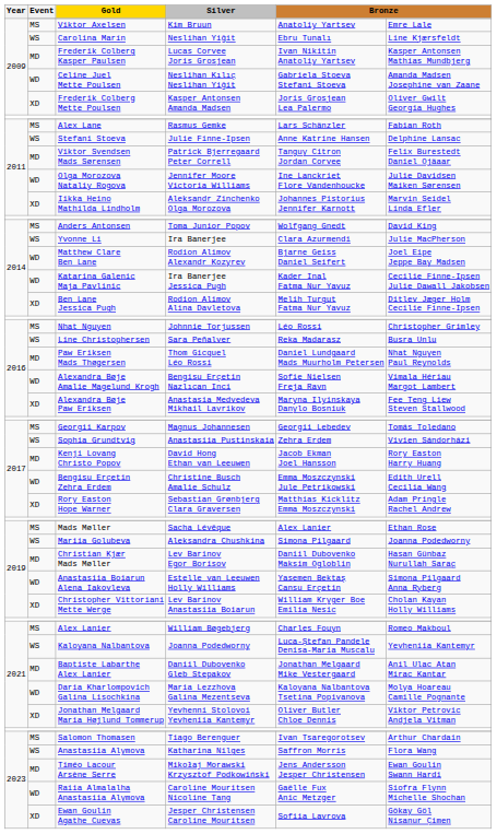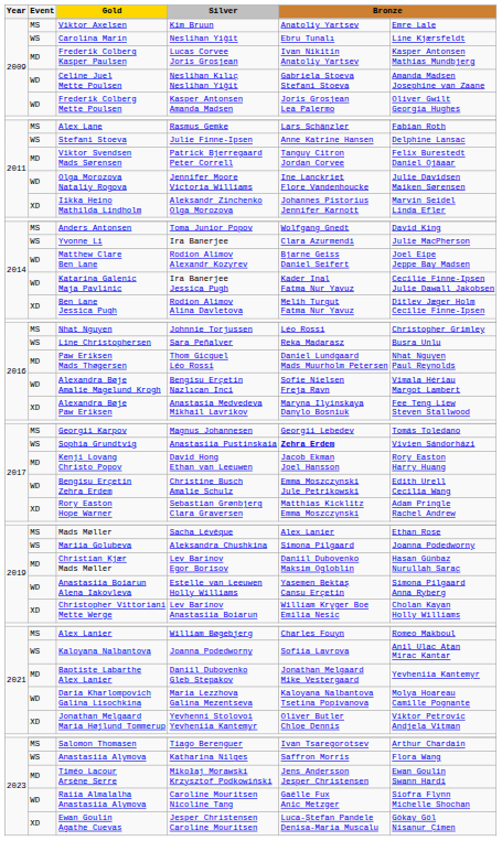 <table class=wikitable style="font-size:90%;">
 <tr>
 <th>Year</th>
 <th>Event</th>
 <th style="background: gold;">Gold</th>
 <th style="background: silver;">Silver</th>
 <th style="background: #cd7f32;" colspan="2">Bronze</th>
 </tr>
 <tr>
 <td rowspan=6>2009</td>
 </tr>
 <tr>
 <td>MS</td>
 <td> <a href='#'>Viktor Axelsen</a></td>
 <td> <a href='#'>Kim Bruun</a></td>
 <td> <a href='#'>Anatoliy Yartsev</a></td>
 <td> <a href='#'>Emre Lale</a></td>
 </tr>
 <tr>
 <td>WS</td>
 <td> <a href='#'>Carolina Marín</a></td>
 <td> <a href='#'>Neslihan Yiğit</a></td>
 <td> <a href='#'>Ebru Tunalı</a></td>
 <td> <a href='#'>Line Kjærsfeldt</a></td>
 </tr>
 <tr>
 <td>MD</td>
 <td> <a href='#'>Frederik Colberg</a> <br>  <a href='#'>Kasper Paulsen</a></td>
 <td> <a href='#'>Lucas Corvee</a> <br>  <a href='#'>Joris Grosjean</a></td>
 <td> <a href='#'>Ivan Nikitin</a> <br>  <a href='#'>Anatoliy Yartsev</a></td>
 <td> <a href='#'>Kasper Antonsen</a> <br>  <a href='#'>Mathias Mundbjerg</a></td>
 </tr>
 <tr>
 <td>WD</td>
 <td> <a href='#'>Celine Juel</a> <br>  <a href='#'>Mette Poulsen</a></td>
 <td> <a href='#'>Neslihan Kılıç</a> <br>  <a href='#'>Neslihan Yiğit</a></td>
 <td> <a href='#'>Gabriela Stoeva</a><br>  <a href='#'>Stefani Stoeva</a></td>
 <td> <a href='#'>Amanda Madsen</a> <br>  <a href='#'>Josephine van Zaane</a></td>
 </tr>
 <tr>
-<td>XD</td>
+<td>WD</td>
 <td> <a href='#'>Frederik Colberg</a> <br>  <a href='#'>Mette Poulsen</a></td>
 <td> <a href='#'>Kasper Antonsen</a> <br>  <a href='#'>Amanda Madsen</a></td>
 <td> <a href='#'>Joris Grosjean</a> <br>  <a href='#'>Lea Palermo</a></td>
 <td> <a href='#'>Oliver Gwilt</a> <br>  <a href='#'>Georgia Hughes</a></td>
 </tr>
 <tr style="background:white;">
 <td colspan="6"></td>
 </tr>
 <tr>
 <td rowspan=6>2011</td>
 </tr>
 <tr>
 <td>MS</td>
 <td> <a href='#'>Alex Lane</a></td>
 <td> <a href='#'>Rasmus Gemke</a></td>
 <td> <a href='#'>Lars Schänzler</a></td>
 <td> <a href='#'>Fabian Roth</a></td>
 </tr>
 <tr>
 <td>WS</td>
 <td> <a href='#'>Stefani Stoeva</a></td>
 <td> <a href='#'>Julie Finne-Ipsen</a></td>
 <td> <a href='#'>Anne Katrine Hansen</a></td>
 <td> <a href='#'>Delphine Lansac</a></td>
 </tr>
 <tr>
 <td>MD</td>
 <td> <a href='#'>Viktor Svendsen</a> <br>  <a href='#'>Mads Sørensen</a></td>
 <td> <a href='#'>Patrick Bjerregaard</a> <br>  <a href='#'>Peter Correll</a></td>
 <td> <a href='#'>Tanguy Citron</a> <br>  <a href='#'>Jordan Corvee</a></td>
 <td> <a href='#'>Felix Burestedt</a> <br>  <a href='#'>Daniel Ojäaar</a></td>
 </tr>
 <tr>
 <td>WD</td>
 <td> <a href='#'>Olga Morozova</a> <br>  <a href='#'>Nataliy Rogova</a></td>
 <td> <a href='#'>Jennifer Moore</a> <br>  <a href='#'>Victoria Williams</a></td>
 <td> <a href='#'>Ine Lanckriet</a> <br>  <a href='#'>Flore Vandenhoucke</a></td>
 <td> <a href='#'>Julie Davidsen</a> <br>  <a href='#'>Maiken Sørensen</a></td>
 </tr>
 <tr>
 <td>XD</td>
 <td> <a href='#'>Iikka Heino</a> <br>  <a href='#'>Mathilda Lindholm</a></td>
 <td> <a href='#'>Aleksandr Zinchenko</a> <br>  <a href='#'>Olga Morozova</a></td>
 <td> <a href='#'>Johannes Pistorius</a> <br>  <a href='#'>Jennifer Karnott</a></td>
 <td> <a href='#'>Marvin Seidel</a> <br>  <a href='#'>Linda Efler</a></td>
 </tr>
 <tr style="background:white;">
 <td colspan="6"></td>
 </tr>
 <tr>
 <td rowspan=6>2014</td>
 </tr>
 <tr>
 <td>MS</td>
 <td> <a href='#'>Anders Antonsen</a></td>
 <td> <a href='#'>Toma Junior Popov</a></td>
 <td> <a href='#'>Wolfgang Gnedt</a></td>
 <td> <a href='#'>David King</a></td>
 </tr>
 <tr>
 <td>WS</td>
 <td> <a href='#'>Yvonne Li</a></td>
 <td> Ira Banerjee</td>
 <td> <a href='#'>Clara Azurmendi</a></td>
 <td> <a href='#'>Julie MacPherson</a></td>
 </tr>
 <tr>
 <td>WD</td>
 <td> <a href='#'>Matthew Clare</a> <br>  <a href='#'>Ben Lane</a></td>
 <td> <a href='#'>Rodion Alimov</a> <br>  <a href='#'>Alexandr Kozyrev</a></td>
 <td> <a href='#'>Bjarne Geiss</a> <br>  <a href='#'>Daniel Seifert</a></td>
 <td> <a href='#'>Joel Eipe</a> <br>  <a href='#'>Jeppe Bay Madsen</a></td>
 </tr>
 <tr>
 <td>WD</td>
 <td> <a href='#'>Katarina Galenic</a> <br>  <a href='#'>Maja Pavlinic</a></td>
 <td> Ira Banerjee <br>  <a href='#'>Jessica Pugh</a></td>
 <td> <a href='#'>Kader Inal</a> <br>  <a href='#'>Fatma Nur Yavuz</a></td>
 <td> <a href='#'>Cecilie Finne-Ipsen</a> <br>  <a href='#'>Julie Dawall Jakobsen</a></td>
 </tr>
 <tr>
 <td>XD</td>
 <td> <a href='#'>Ben Lane</a> <br>  <a href='#'>Jessica Pugh</a></td>
 <td> <a href='#'>Rodion Alimov</a> <br>  <a href='#'>Alina Davletova</a></td>
 <td> <a href='#'>Melih Turgut</a> <br>  <a href='#'>Fatma Nur Yavuz</a></td>
 <td> <a href='#'>Ditlev Jæger Holm</a> <br>  <a href='#'>Cecilie Finne-Ipsen</a></td>
 </tr>
 <tr style="background:white;">
 <td colspan="6"></td>
 </tr>
 <tr>
 <td rowspan=6>2016</td>
 </tr>
 <tr>
 <td>MS</td>
 <td> <a href='#'>Nhat Nguyen</a></td>
 <td> <a href='#'>Johnnie Torjussen</a></td>
 <td> <a href='#'>Léo Rossi</a></td>
 <td> <a href='#'>Christopher Grimley</a></td>
 </tr>
 <tr>
 <td>WS</td>
 <td> <a href='#'>Line Christophersen</a></td>
 <td> <a href='#'>Sara Peñalver</a></td>
 <td> <a href='#'>Reka Madarasz</a></td>
 <td> <a href='#'>Busra Unlu</a></td>
 </tr>
 <tr>
 <td>MD</td>
 <td> <a href='#'>Paw Eriksen</a> <br>  <a href='#'>Mads Thøgersen</a></td>
 <td> <a href='#'>Thom Gicquel</a> <br>  <a href='#'>Léo Rossi</a></td>
 <td> <a href='#'>Daniel Lundgaard</a> <br>  <a href='#'>Mads Muurholm Petersen</a></td>
 <td> <a href='#'>Nhat Nguyen</a> <br>  <a href='#'>Paul Reynolds</a></td>
 </tr>
 <tr>
 <td>WD</td>
 <td> <a href='#'>Alexandra Bøje</a> <br>  <a href='#'>Amalie Magelund Krogh</a></td>
 <td> <a href='#'>Bengisu Erçetin</a> <br>  <a href='#'>Nazlıcan Inci</a></td>
 <td> <a href='#'>Sofie Nielsen</a> <br>  <a href='#'>Freja Ravn </a></td>
 <td> <a href='#'>Vimala Hériau</a> <br>  <a href='#'>Margot Lambert</a></td>
 </tr>
 <tr>
 <td>XD</td>
 <td> <a href='#'>Alexandra Bøje</a> <br>  <a href='#'>Paw Eriksen</a></td>
 <td> <a href='#'>Anastasia Medvedeva</a> <br>  <a href='#'>Mikhail Lavrikov</a></td>
 <td> <a href='#'>Maryna Ilyinskaya</a> <br>  <a href='#'>Danylo Bosniuk</a></td>
 <td> <a href='#'>Fee Teng Liew </a> <br>  <a href='#'>Steven Stallwood</a></td>
 </tr>
 <tr style="background:white;">
 <td colspan="6"></td>
 </tr>
 <tr>
 <td rowspan=6>2017</td>
 </tr>
 <tr>
 <td>MS</td>
 <td> <a href='#'>Georgii Karpov</a></td>
 <td> <a href='#'>Magnus Johannesen</a></td>
 <td> <a href='#'>Georgii Lebedev</a></td>
 <td> <a href='#'>Tomás Toledano</a></td>
 </tr>
 <tr>
 <td>WS</td>
 <td> <a href='#'>Sophia Grundtvig</a></td>
 <td> <a href='#'>Anastasiia Pustinskaia</a></td>
-<td> <a href='#'>Zehra Erdem</a></td>
+<td><strong> <a href='#'>Zehra Erdem</a></strong></td>
 <td> <a href='#'>Vivien Sándorházi</a></td>
 </tr>
 <tr>
 <td>MD</td>
 <td> <a href='#'>Kenji Lovang</a> <br>  <a href='#'>Christo Popov</a></td>
 <td> <a href='#'>David Hong</a> <br>  <a href='#'>Ethan van Leeuwen</a></td>
 <td> <a href='#'>Jacob Ekman</a> <br>  <a href='#'>Joel Hansson</a></td>
 <td> <a href='#'>Rory Easton</a> <br>  <a href='#'>Harry Huang</a></td>
 </tr>
 <tr>
 <td>WD</td>
 <td> <a href='#'>Bengisu Erçetin</a> <br>  <a href='#'>Zehra Erdem</a></td>
 <td> <a href='#'>Christine Busch</a> <br>  <a href='#'>Amalie Schulz</a></td>
 <td> <a href='#'>Emma Moszczynski</a> <br>  <a href='#'>Jule Petrikowski</a></td>
 <td> <a href='#'>Edith Urell</a> <br>  <a href='#'>Cecilia Wang</a></td>
 </tr>
 <tr>
 <td>XD</td>
 <td> <a href='#'>Rory Easton</a> <br>  <a href='#'>Hope Warner</a></td>
 <td> <a href='#'>Sebastian Grønbjerg</a> <br>  <a href='#'>Clara Graversen</a></td>
 <td> <a href='#'>Matthias Kicklitz</a> <br>  <a href='#'>Emma Moszczynski</a></td>
 <td> <a href='#'>Adam Pringle</a> <br>  <a href='#'>Rachel Andrew</a></td>
 </tr>
 <tr style="background:white;">
 <td colspan="6"></td>
 </tr>
 <tr>
 <td rowspan=6>2019</td>
 </tr>
 <tr>
 <td>MS</td>
 <td> Mads Møller</td>
 <td> <a href='#'>Sacha Lévêque</a></td>
 <td> <a href='#'>Alex Lanier</a></td>
 <td> <a href='#'>Ethan Rose</a></td>
 </tr>
 <tr>
 <td>WS</td>
 <td> <a href='#'>Mariia Golubeva</a></td>
 <td> <a href='#'>Aleksandra Chushkina</a></td>
 <td> <a href='#'>Simona Pilgaard</a></td>
 <td> <a href='#'>Joanna Podedworny</a></td>
 </tr>
 <tr>
 <td>MD</td>
 <td> <a href='#'>Christian Kjær</a> <br>  Mads Møller</td>
 <td> <a href='#'>Lev Barinov</a> <br>  <a href='#'>Egor Borisov</a></td>
 <td> <a href='#'>Daniil Dubovenko</a> <br>  <a href='#'>Maksim Ogloblin</a></td>
 <td> <a href='#'>Hasan Günbaz</a> <br>  <a href='#'>Nurullah Saraç</a></td>
 </tr>
 <tr>
 <td>WD</td>
 <td> <a href='#'>Anastasiia Boiarun</a> <br>  <a href='#'>Alena Iakovleva</a></td>
 <td> <a href='#'>Estelle van Leeuwen</a> <br>  <a href='#'>Holly Williams</a></td>
 <td> <a href='#'>Yasemen Bektaş</a> <br>  <a href='#'>Cansu Erçetin</a></td>
 <td> <a href='#'>Simona Pilgaard</a> <br>  <a href='#'>Anna Ryberg</a></td>
 </tr>
 <tr>
 <td>XD</td>
 <td> <a href='#'>Christopher Vittoriani</a> <br>  <a href='#'>Mette Werge</a></td>
 <td> <a href='#'>Lev Barinov</a> <br>  <a href='#'>Anastasiia Boiarun</a></td>
 <td> <a href='#'>William Kryger Boe</a> <br>  <a href='#'>Emilia Nesic</a></td>
 <td> <a href='#'>Cholan Kayan</a> <br>  <a href='#'>Holly Williams</a></td>
 </tr>
 <tr style="background:white;">
 <td colspan="6"></td>
 </tr>
 <tr>
 <td rowspan=6>2021</td>
 </tr>
 <tr>
 <td>MS</td>
 <td> <a href='#'>Alex Lanier</a></td>
 <td> <a href='#'>William Bøgebjerg</a></td>
 <td> <a href='#'>Charles Fouyn</a></td>
 <td> <a href='#'>Romeo Makboul</a></td>
 </tr>
 <tr>
 <td>WS</td>
 <td> <a href='#'>Kaloyana Nalbantova</a></td>
 <td> <a href='#'>Joanna Podedworny</a></td>
-<td> <a href='#'>Luca-Ștefan Pandele</a> <br>  <a href='#'>Denisa-Maria Muscalu</a></td>
-<td> <a href='#'>Yevheniia Kantemyr</a></td>
+<td> <a href='#'>Sofiia Lavrova</a></td>
+<td> <a href='#'>Anil Ulac Atan</a> <br>  <a href='#'>Mirac Kantar</a></td>
 </tr>
 <tr>
 <td>MD</td>
 <td> <a href='#'>Baptiste Labarthe</a><br> <a href='#'>Alex Lanier</a></td>
 <td> <a href='#'>Daniil Dubovenko</a> <br>  <a href='#'>Gleb Stepakov</a></td>
 <td> <a href='#'>Jonathan Melgaard</a> <br>  <a href='#'>Mike Vestergaard</a></td>
-<td> <a href='#'>Anil Ulac Atan</a> <br>  <a href='#'>Mirac Kantar</a></td>
+<td> <a href='#'>Yevheniia Kantemyr</a></td>
 </tr>
 <tr>
 <td>WD</td>
 <td> <a href='#'>Daria Kharlompovich</a> <br>  <a href='#'>Galina Lisochkina</a></td>
 <td> <a href='#'>Maria Lezzhova</a> <br>  <a href='#'>Galina Mezentseva</a></td>
 <td> <a href='#'>Kaloyana Nalbantova</a> <br>  <a href='#'>Tsetina Popivanova</a></td>
 <td> <a href='#'>Molya Hoareau</a><br> <a href='#'>Camille Pognante</a></td>
 </tr>
 <tr>
 <td>XD</td>
 <td> <a href='#'>Jonathan Melgaard</a> <br>  <a href='#'>Maria Højlund Tommerup</a></td>
 <td> <a href='#'>Yevhenni Stolovoi</a> <br>  <a href='#'>Yevheniia Kantemyr</a></td>
 <td> <a href='#'>Oliver Butler</a> <br>  <a href='#'>Chloe Dennis</a></td>
 <td> <a href='#'>Viktor Petrovic</a> <br>  <a href='#'>Andjela Vitman</a></td>
 </tr>
 <tr style="background:white;">
 <td colspan="6"></td>
 </tr>
 <tr>
 <td rowspan=6>2023</td>
 </tr>
 <tr>
 <td>MS</td>
 <td> <a href='#'>Salomon Thomasen</a></td>
 <td> <a href='#'>Tiago Berenguer</a></td>
 <td> <a href='#'>Ivan Tsaregorotsev</a></td>
 <td> <a href='#'>Arthur Chardain</a></td>
 </tr>
 <tr>
 <td>WS</td>
 <td> <a href='#'>Anastasiia Alymova</a></td>
 <td> <a href='#'>Katharina Nilges</a></td>
 <td> <a href='#'>Saffron Morris</a></td>
 <td> <a href='#'>Flora Wang</a></td>
 </tr>
 <tr>
 <td>MD</td>
 <td> <a href='#'>Timéo Lacour</a><br> <a href='#'>Arsène Serre</a></td>
 <td> <a href='#'>Mikołaj Morawski</a> <br>  <a href='#'>Krzysztof Podkowiński</a></td>
 <td> <a href='#'>Jens Andersson</a> <br>  <a href='#'>Jesper Christensen</a></td>
 <td> <a href='#'>Ewan Goulin</a> <br>  <a href='#'>Swann Hardi</a></td>
 </tr>
 <tr>
 <td>WD</td>
 <td> <a href='#'>Raiia Almalalha</a> <br>  <a href='#'>Anastasiia Alymova</a></td>
 <td> <a href='#'>Caroline Mouritsen</a> <br>  <a href='#'>Nicoline Tang</a></td>
 <td> <a href='#'>Gaëlle Fux</a> <br>  <a href='#'>Anic Metzger</a></td>
 <td> <a href='#'>Siofra Flynn</a> <br>  <a href='#'>Michelle Shochan</a></td>
 </tr>
 <tr>
 <td>XD</td>
 <td> <a href='#'>Ewan Goulin</a> <br>  <a href='#'>Agathe Cuevas</a></td>
 <td> <a href='#'>Jesper Christensen</a> <br>  <a href='#'>Caroline Mouritsen</a></td>
-<td> <a href='#'>Sofiia Lavrova</a></td>
+<td> <a href='#'>Luca-Ștefan Pandele</a> <br>  <a href='#'>Denisa-Maria Muscalu</a></td>
 <td> <a href='#'>Gökay Göl</a> <br>  <a href='#'>Nisanur Çimen</a></td>
 </tr>
 </table>
